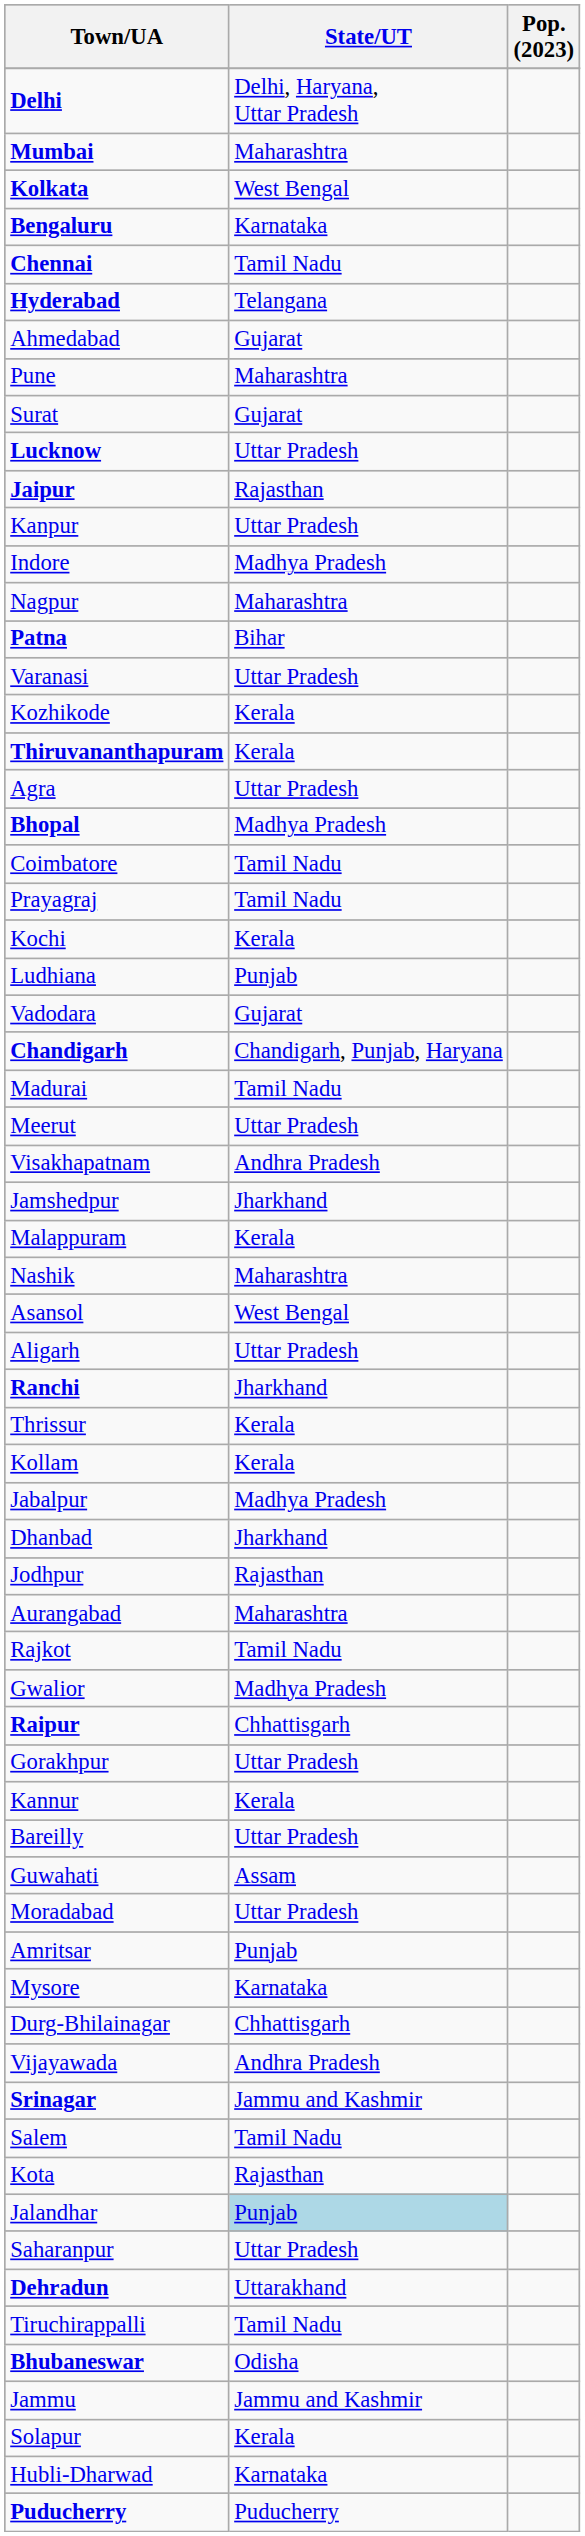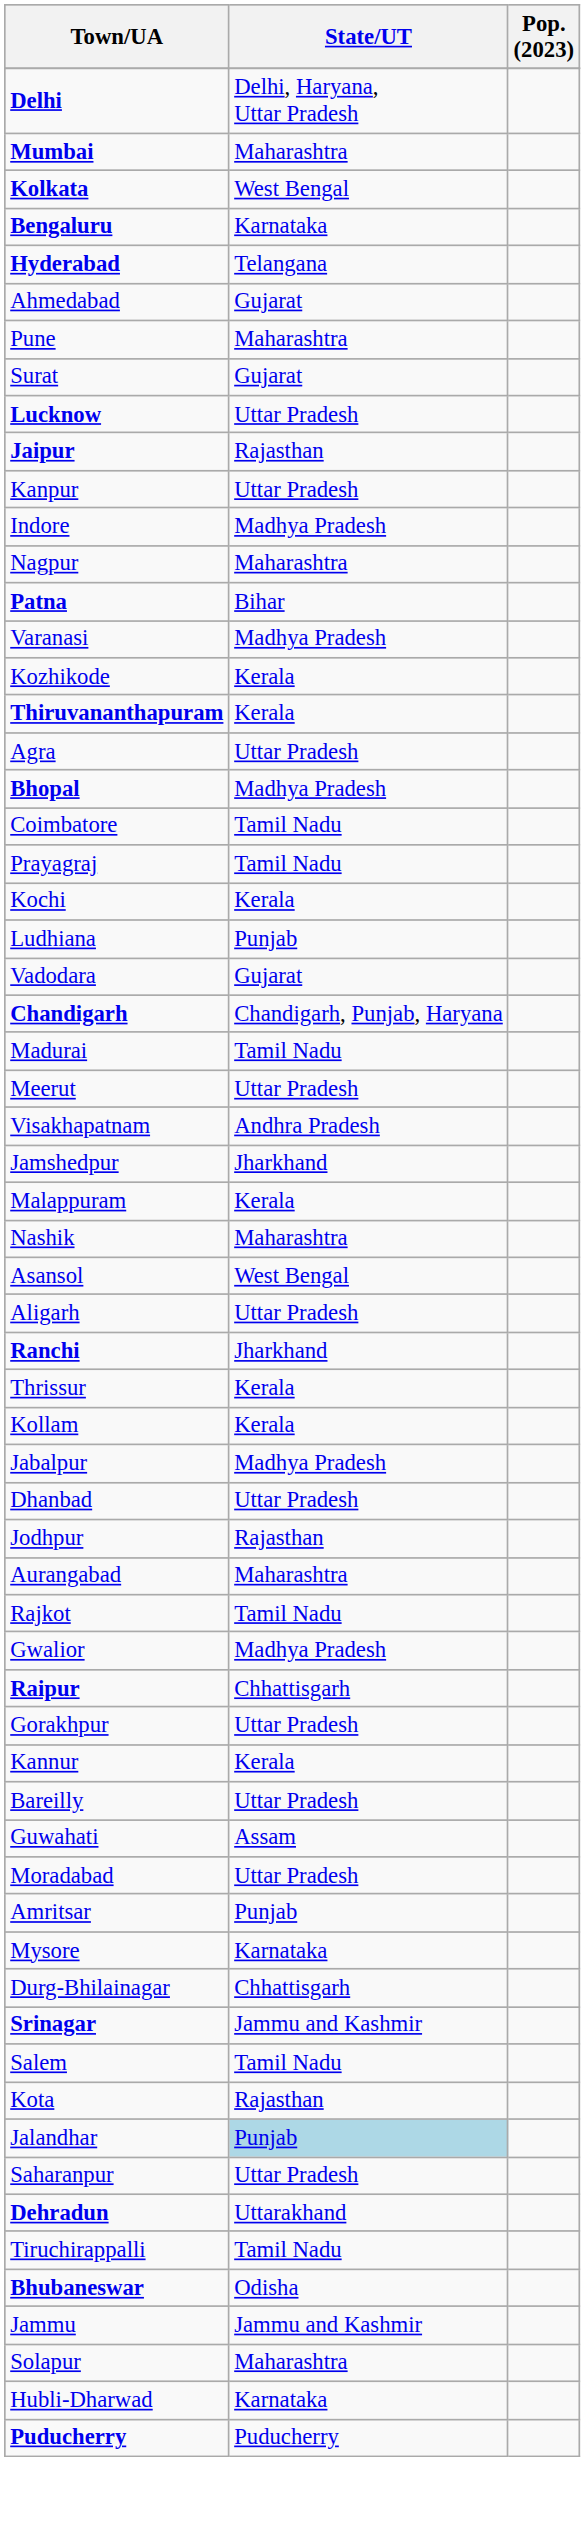 <table class="wikitable sortable sticky-header static-row-numbers col1left col2left" style="font-size: 85%">
 <tr>
 <th>Town/UA</th>
 <th><a href='#'>State/UT</a></th>
 <th>Pop.<br>(2023)</th>
 </tr>
 <tr>
 </tr>
 <tr>
 <td><strong><a href='#'>Delhi</a></strong></td>
 <td><a href='#'>Delhi</a>, <a href='#'>Haryana</a>,<br><a href='#'>Uttar Pradesh</a></td>
 <td></td>
 </tr>
 <tr>
 <td><strong><a href='#'>Mumbai</a></strong></td>
 <td><a href='#'>Maharashtra</a></td>
 <td></td>
 </tr>
 <tr>
 <td><strong><a href='#'>Kolkata</a></strong></td>
 <td><a href='#'>West Bengal</a></td>
 <td></td>
 </tr>
 <tr>
 <td><strong><a href='#'>Bengaluru</a></strong></td>
 <td><a href='#'>Karnataka</a></td>
-<td></td>
-</tr>
-<tr>
-<td><strong><a href='#'>Chennai</a></strong></td>
-<td><a href='#'>Tamil Nadu</a></td>
 <td></td>
 </tr>
 <tr>
 <td><strong><a href='#'>Hyderabad</a></strong></td>
 <td><a href='#'>Telangana</a></td>
 <td></td>
 </tr>
 <tr>
 <td><a href='#'>Ahmedabad</a></td>
 <td><a href='#'>Gujarat</a></td>
 <td></td>
 </tr>
 <tr>
 <td><a href='#'>Pune</a></td>
 <td><a href='#'>Maharashtra</a></td>
 <td></td>
 </tr>
 <tr>
 <td><a href='#'>Surat</a></td>
 <td><a href='#'>Gujarat</a></td>
 <td></td>
 </tr>
 <tr>
 <td><strong><a href='#'>Lucknow</a></strong></td>
 <td><a href='#'>Uttar Pradesh</a></td>
 <td></td>
 </tr>
 <tr>
 <td><strong><a href='#'>Jaipur</a></strong></td>
 <td><a href='#'>Rajasthan</a></td>
 <td></td>
 </tr>
 <tr>
 <td><a href='#'>Kanpur</a></td>
 <td><a href='#'>Uttar Pradesh</a></td>
 <td></td>
 </tr>
 <tr>
 <td><a href='#'>Indore</a></td>
 <td><a href='#'>Madhya Pradesh</a></td>
 <td></td>
 </tr>
 <tr>
 <td><a href='#'>Nagpur</a></td>
 <td><a href='#'>Maharashtra</a></td>
 <td></td>
 </tr>
 <tr>
 <td><strong><a href='#'>Patna</a></strong></td>
 <td><a href='#'>Bihar</a></td>
 <td></td>
 </tr>
 <tr>
 <td><a href='#'>Varanasi</a></td>
-<td><a href='#'>Uttar Pradesh</a></td>
+<td><a href='#'>Madhya Pradesh</a></td>
 <td></td>
 </tr>
 <tr>
 <td><a href='#'>Kozhikode</a></td>
 <td><a href='#'>Kerala</a></td>
 <td></td>
 </tr>
 <tr>
 <td><strong><a href='#'>Thiruvananthapuram</a></strong></td>
 <td><a href='#'>Kerala</a></td>
 <td></td>
 </tr>
 <tr>
 <td><a href='#'>Agra</a></td>
 <td><a href='#'>Uttar Pradesh</a></td>
 <td></td>
 </tr>
 <tr>
 <td><strong><a href='#'>Bhopal</a></strong></td>
 <td><a href='#'>Madhya Pradesh</a></td>
 <td></td>
 </tr>
 <tr>
 <td><a href='#'>Coimbatore</a></td>
 <td><a href='#'>Tamil Nadu</a></td>
 <td></td>
 </tr>
 <tr>
 <td><a href='#'>Prayagraj</a></td>
 <td><a href='#'>Tamil Nadu</a></td>
 <td></td>
 </tr>
 <tr>
 <td><a href='#'>Kochi</a></td>
 <td><a href='#'>Kerala</a></td>
 <td></td>
 </tr>
 <tr>
 <td><a href='#'>Ludhiana</a></td>
 <td><a href='#'>Punjab</a></td>
 <td></td>
 </tr>
 <tr>
 <td><a href='#'>Vadodara</a></td>
 <td><a href='#'>Gujarat</a></td>
 <td></td>
 </tr>
 <tr>
 <td><strong><a href='#'>Chandigarh</a></strong></td>
 <td><a href='#'>Chandigarh</a>, <a href='#'>Punjab</a>, <a href='#'>Haryana</a></td>
 <td></td>
 </tr>
 <tr>
 <td><a href='#'>Madurai</a></td>
 <td><a href='#'>Tamil Nadu</a></td>
 <td></td>
 </tr>
 <tr>
 <td><a href='#'>Meerut</a></td>
 <td><a href='#'>Uttar Pradesh</a></td>
 <td></td>
 </tr>
 <tr>
 <td><a href='#'>Visakhapatnam</a></td>
 <td><a href='#'>Andhra Pradesh</a></td>
 <td></td>
 </tr>
 <tr>
 <td><a href='#'>Jamshedpur</a></td>
 <td><a href='#'>Jharkhand</a></td>
 <td></td>
 </tr>
 <tr>
 <td><a href='#'>Malappuram</a></td>
 <td><a href='#'>Kerala</a></td>
 <td></td>
 </tr>
 <tr>
 <td><a href='#'>Nashik</a></td>
 <td><a href='#'>Maharashtra</a></td>
 <td></td>
 </tr>
 <tr>
 <td><a href='#'>Asansol</a></td>
 <td><a href='#'>West Bengal</a></td>
 <td></td>
 </tr>
 <tr>
 <td><a href='#'>Aligarh</a></td>
 <td><a href='#'>Uttar Pradesh</a></td>
 <td></td>
 </tr>
 <tr>
 <td><strong><a href='#'>Ranchi</a></strong></td>
 <td><a href='#'>Jharkhand</a></td>
 <td></td>
 </tr>
 <tr>
 <td><a href='#'>Thrissur</a></td>
 <td><a href='#'>Kerala</a></td>
 <td></td>
 </tr>
 <tr>
 <td><a href='#'>Kollam</a></td>
 <td><a href='#'>Kerala</a></td>
 <td></td>
 </tr>
 <tr>
 <td><a href='#'>Jabalpur</a></td>
 <td><a href='#'>Madhya Pradesh</a></td>
 <td></td>
 </tr>
 <tr>
 <td><a href='#'>Dhanbad</a></td>
-<td><a href='#'>Jharkhand</a></td>
+<td><a href='#'>Uttar Pradesh</a></td>
 <td></td>
 </tr>
 <tr>
 <td><a href='#'>Jodhpur</a></td>
 <td><a href='#'>Rajasthan</a></td>
 <td></td>
 </tr>
 <tr>
 <td><a href='#'>Aurangabad</a></td>
 <td><a href='#'>Maharashtra</a></td>
 <td></td>
 </tr>
 <tr>
 <td><a href='#'>Rajkot</a></td>
 <td><a href='#'>Tamil Nadu</a></td>
 <td></td>
 </tr>
 <tr>
 <td><a href='#'>Gwalior</a></td>
 <td><a href='#'>Madhya Pradesh</a></td>
 <td></td>
 </tr>
 <tr>
 <td><strong><a href='#'>Raipur</a></strong></td>
 <td><a href='#'>Chhattisgarh</a></td>
 <td></td>
 </tr>
 <tr>
 <td><a href='#'>Gorakhpur</a></td>
 <td><a href='#'>Uttar Pradesh</a></td>
 <td></td>
 </tr>
 <tr>
 <td><a href='#'>Kannur</a></td>
 <td><a href='#'>Kerala</a></td>
 <td></td>
 </tr>
 <tr>
 <td><a href='#'>Bareilly</a></td>
 <td><a href='#'>Uttar Pradesh</a></td>
 <td></td>
 </tr>
 <tr>
 <td><a href='#'>Guwahati</a></td>
 <td><a href='#'>Assam</a></td>
 <td></td>
 </tr>
 <tr>
 <td><a href='#'>Moradabad</a></td>
 <td><a href='#'>Uttar Pradesh</a></td>
 <td></td>
 </tr>
 <tr>
 <td><a href='#'>Amritsar</a></td>
 <td><a href='#'>Punjab</a></td>
 <td></td>
 </tr>
 <tr>
 <td><a href='#'>Mysore</a></td>
 <td><a href='#'>Karnataka</a></td>
 <td></td>
 </tr>
 <tr>
 <td><a href='#'>Durg-Bhilainagar</a></td>
 <td><a href='#'>Chhattisgarh</a></td>
 <td></td>
 </tr>
 <tr>
-<td><a href='#'>Vijayawada</a></td>
-<td><a href='#'>Andhra Pradesh</a></td>
-<td></td>
-</tr>
-<tr>
 <td><strong><a href='#'>Srinagar</a></strong></td>
 <td><a href='#'>Jammu and Kashmir</a></td>
 <td></td>
 </tr>
 <tr>
 <td><a href='#'>Salem</a></td>
 <td><a href='#'>Tamil Nadu</a></td>
 <td></td>
 </tr>
 <tr>
 <td><a href='#'>Kota</a></td>
 <td><a href='#'>Rajasthan</a></td>
 <td></td>
 </tr>
 <tr>
 <td><a href='#'>Jalandhar</a></td>
 <td style="background: lightblue;"><a href='#'>Punjab</a></td>
 <td></td>
 </tr>
 <tr>
 <td><a href='#'>Saharanpur</a></td>
 <td><a href='#'>Uttar Pradesh</a></td>
 <td></td>
 </tr>
 <tr>
 <td><strong><a href='#'>Dehradun</a></strong></td>
 <td><a href='#'>Uttarakhand</a></td>
 <td></td>
 </tr>
 <tr>
 <td><a href='#'>Tiruchirappalli</a></td>
 <td><a href='#'>Tamil Nadu</a></td>
 <td></td>
 </tr>
 <tr>
 <td><strong><a href='#'>Bhubaneswar</a></strong></td>
 <td><a href='#'>Odisha</a></td>
 <td></td>
 </tr>
 <tr>
 <td><a href='#'>Jammu</a></td>
 <td><a href='#'>Jammu and Kashmir</a></td>
 <td></td>
 </tr>
 <tr>
 <td><a href='#'>Solapur</a></td>
-<td><a href='#'>Kerala</a></td>
+<td><a href='#'>Maharashtra</a></td>
 <td></td>
 </tr>
 <tr>
 <td><a href='#'>Hubli-Dharwad</a></td>
 <td><a href='#'>Karnataka</a></td>
 <td></td>
 </tr>
 <tr>
 <td><strong><a href='#'>Puducherry</a></strong></td>
 <td><a href='#'>Puducherry</a></td>
 <td></td>
 </tr>
 </table>
